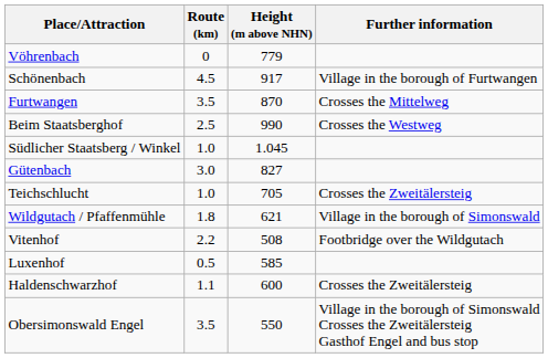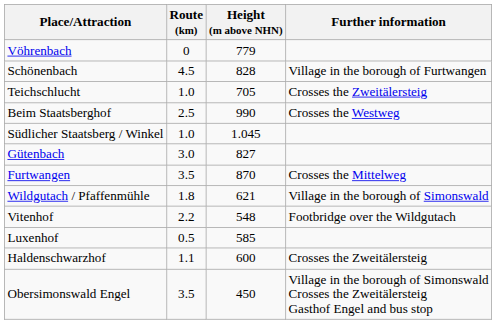 <table class="wikitable toptextcells">
 <tr class="hintergrundfarbe5">
 <th>Place/Attraction</th>
 <th>Route<br><small>(km)</small></th>
 <th>Height<br><small>(m above NHN)</small></th>
 <th class="unsortable">Further information</th>
 </tr>
 <tr>
 <td><a href='#'>Vöhrenbach</a></td>
 <td style="text-align:center">0</td>
 <td style="text-align:center">779</td>
 <td></td>
 </tr>
 <tr>
 <td>Schönenbach</td>
 <td style="text-align:center">4.5</td>
-<td style="text-align:center">917</td>
+<td style="text-align:center">828</td>
 <td>Village in the borough of Furtwangen</td>
 </tr>
 <tr>
-<td><a href='#'>Furtwangen</a></td>
-<td style="text-align:center">3.5</td>
-<td style="text-align:center">870</td>
-<td>Crosses the <a href='#'>Mittelweg</a></td>
+<td>Teichschlucht</td>
+<td style="text-align:center">1.0</td>
+<td style="text-align:center">705</td>
+<td>Crosses the <a href='#'>Zweitälersteig</a></td>
 </tr>
 <tr>
 <td>Beim Staatsberghof</td>
 <td style="text-align:center">2.5</td>
 <td style="text-align:center">990</td>
 <td>Crosses the <a href='#'>Westweg</a></td>
 </tr>
 <tr>
 <td>Südlicher Staatsberg / Winkel</td>
 <td style="text-align:center">1.0</td>
 <td style="text-align:center">1.045</td>
 <td></td>
 </tr>
 <tr>
 <td><a href='#'>Gütenbach</a></td>
 <td style="text-align:center">3.0</td>
 <td style="text-align:center">827</td>
 <td></td>
 </tr>
 <tr>
-<td>Teichschlucht</td>
-<td style="text-align:center">1.0</td>
-<td style="text-align:center">705</td>
-<td>Crosses the <a href='#'>Zweitälersteig</a></td>
+<td><a href='#'>Furtwangen</a></td>
+<td style="text-align:center">3.5</td>
+<td style="text-align:center">870</td>
+<td>Crosses the <a href='#'>Mittelweg</a></td>
 </tr>
 <tr>
 <td><a href='#'>Wildgutach</a> / Pfaffenmühle</td>
 <td style="text-align:center">1.8</td>
 <td style="text-align:center">621</td>
 <td>Village in the borough of <a href='#'>Simonswald</a></td>
 </tr>
 <tr>
 <td>Vitenhof</td>
 <td style="text-align:center">2.2</td>
-<td style="text-align:center">508</td>
+<td style="text-align:center">548</td>
 <td>Footbridge over the Wildgutach</td>
 </tr>
 <tr>
 <td>Luxenhof</td>
 <td style="text-align:center">0.5</td>
 <td style="text-align:center">585</td>
 <td></td>
 </tr>
 <tr>
 <td>Haldenschwarzhof</td>
 <td style="text-align:center">1.1</td>
 <td style="text-align:center">600</td>
 <td>Crosses the Zweitälersteig</td>
 </tr>
 <tr>
 <td>Obersimonswald Engel</td>
 <td style="text-align:center">3.5</td>
-<td style="text-align:center">550</td>
+<td style="text-align:center">450</td>
 <td>Village in the borough of Simonswald<br>Crosses the Zweitälersteig<br>Gasthof Engel and bus stop</td>
 </tr>
 </table>
